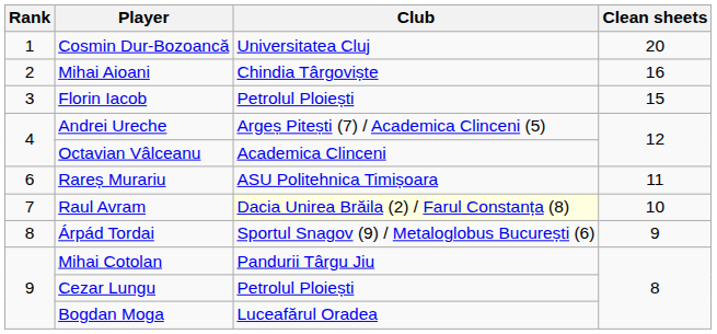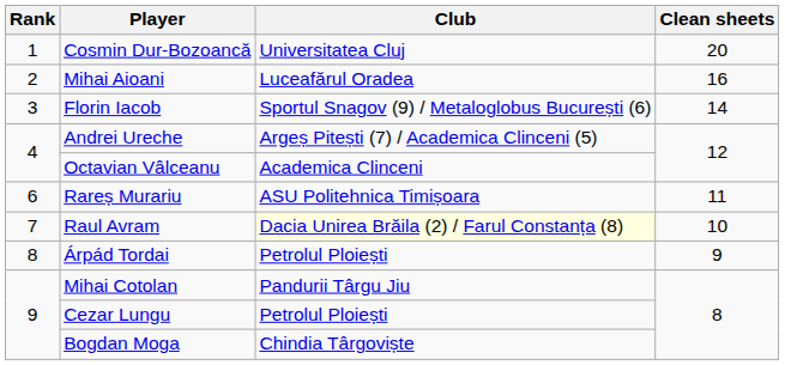 <table class="wikitable">
 <tr>
 <th>Rank</th>
 <th>Player</th>
 <th>Club</th>
 <th>Clean sheets</th>
 </tr>
 <tr>
 <td rowspan=1 align=center>1</td>
 <td> <a href='#'>Cosmin Dur-Bozoancă</a></td>
 <td><a href='#'>Universitatea Cluj</a></td>
 <td rowspan=1 align=center>20</td>
 </tr>
 <tr>
 <td rowspan=1 align=center>2</td>
 <td> <a href='#'>Mihai Aioani</a></td>
-<td><a href='#'>Chindia Târgoviște</a></td>
+<td><a href='#'>Luceafărul Oradea</a></td>
 <td rowspan=1 align=center>16</td>
 </tr>
 <tr>
 <td rowspan=1 align=center>3</td>
 <td> <a href='#'>Florin Iacob</a></td>
-<td><a href='#'>Petrolul Ploiești</a></td>
-<td rowspan=1 align=center>15</td>
+<td><a href='#'>Sportul Snagov</a> (9) / <a href='#'>Metaloglobus București</a> (6)</td>
+<td rowspan=1 align=center>14</td>
 </tr>
 <tr>
 <td rowspan=2 align=center>4</td>
 <td> <a href='#'>Andrei Ureche</a></td>
 <td><a href='#'>Argeș Pitești</a> (7) / <a href='#'>Academica Clinceni</a> (5)</td>
 <td rowspan=2 align=center>12</td>
 </tr>
 <tr>
 <td> <a href='#'>Octavian Vâlceanu</a></td>
 <td><a href='#'>Academica Clinceni</a></td>
 </tr>
 <tr>
 <td rowspan=1 align=center>6</td>
 <td> <a href='#'>Rareș Murariu</a></td>
 <td><a href='#'>ASU Politehnica Timișoara</a></td>
 <td rowspan=1 align=center>11</td>
 </tr>
 <tr>
 <td rowspan=1 align=center>7</td>
 <td> <a href='#'>Raul Avram</a></td>
 <td style="background: lightyellow;"><a href='#'>Dacia Unirea Brăila</a> (2) / <a href='#'>Farul Constanța</a> (8)</td>
 <td rowspan=1 align=center>10</td>
 </tr>
 <tr>
 <td rowspan=1 align=center>8</td>
 <td> <a href='#'>Árpád Tordai</a></td>
-<td><a href='#'>Sportul Snagov</a> (9) / <a href='#'>Metaloglobus București</a> (6)</td>
+<td><a href='#'>Petrolul Ploiești</a></td>
 <td rowspan=1 align=center>9</td>
 </tr>
 <tr>
 <td rowspan=3 align=center>9</td>
 <td> <a href='#'>Mihai Cotolan</a></td>
 <td><a href='#'>Pandurii Târgu Jiu</a></td>
 <td rowspan=3 align=center>8</td>
 </tr>
 <tr>
 <td> <a href='#'>Cezar Lungu</a></td>
 <td><a href='#'>Petrolul Ploiești</a></td>
 </tr>
 <tr>
 <td> <a href='#'>Bogdan Moga</a></td>
-<td><a href='#'>Luceafărul Oradea</a></td>
+<td><a href='#'>Chindia Târgoviște</a></td>
 </tr>
 </table>
